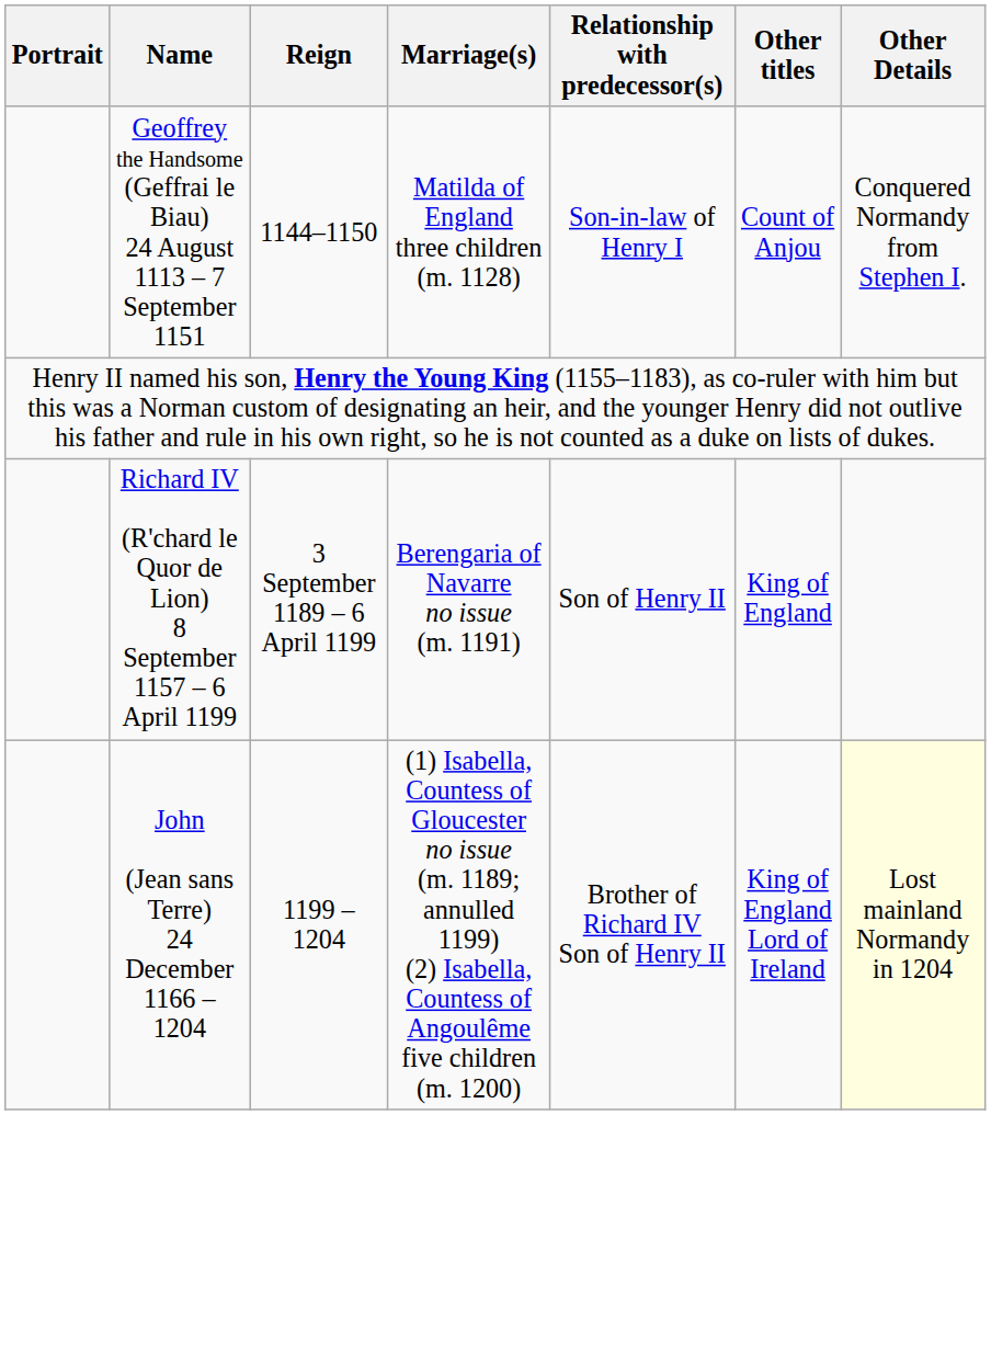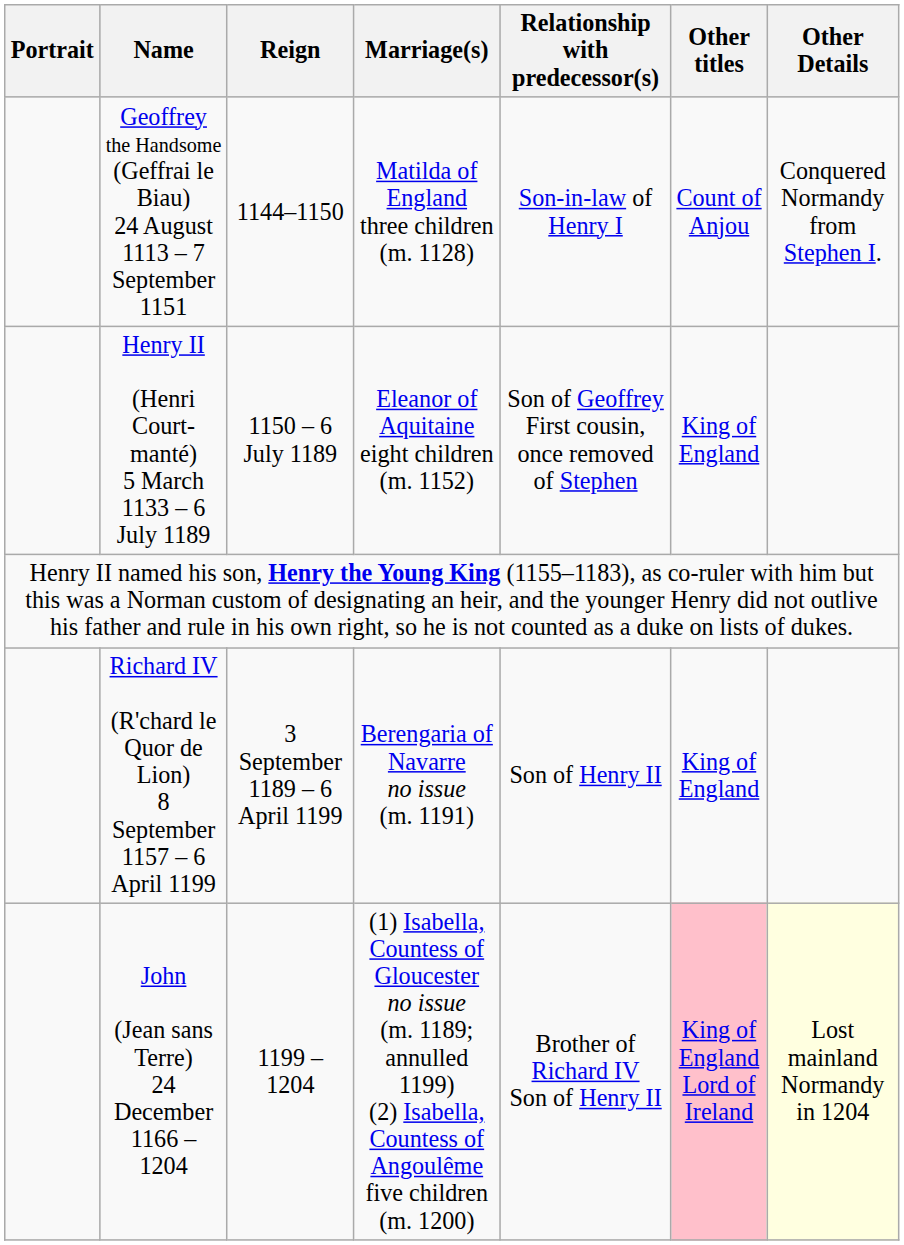 <table class="wikitable" style="width:95%; text-align:center;">
 <tr>
 <th>Portrait</th>
 <th>Name<br></th>
 <th>Reign</th>
 <th>Marriage(s)</th>
 <th>Relationship with predecessor(s)</th>
 <th>Other titles</th>
 <th>Other Details</th>
 </tr>
 <tr>
 <td></td>
 <td><a href='#'>Geoffrey</a><br><small>the Handsome</small><br>(Geffrai le Biau)<br>24 August 1113 – 7 September 1151</td>
 <td>1144–1150</td>
 <td><a href='#'>Matilda of England</a><br>three children<br>(m. 1128)</td>
 <td><a href='#'>Son-in-law</a> of <a href='#'>Henry I</a></td>
 <td><a href='#'>Count of Anjou</a></td>
 <td>Conquered Normandy from <a href='#'>Stephen I</a>.</td>
 </tr>
 <tr>
+<td></td>
+<td><a href='#'>Henry II</a><br><br>(Henri Court-manté)<br>5 March 1133 – 6 July 1189</td>
+<td>1150 – 6 July 1189</td>
+<td><a href='#'>Eleanor of Aquitaine</a><br>eight children<br>(m. 1152)</td>
+<td>Son of <a href='#'>Geoffrey</a><br>First cousin, once removed of <a href='#'>Stephen</a></td>
+<td><a href='#'>King of England</a></td>
+<td></td>
+</tr>
+<tr>
 <td colspan="7">Henry II named his son, <strong><a href='#'>Henry the Young King</a></strong> (1155–1183), as co-ruler with him but this was a Norman custom of designating an heir, and the younger Henry did not outlive his father and rule in his own right, so he is not counted as a duke on lists of dukes.</td>
 </tr>
 <tr>
 <td></td>
 <td><a href='#'>Richard IV</a><br><br>(R'chard le Quor de Lion)<br>8 September 1157 – 6 April 1199</td>
 <td>3 September 1189 – 6 April 1199</td>
 <td><a href='#'>Berengaria of Navarre</a><br><em>no issue</em><br>(m. 1191)</td>
 <td>Son of <a href='#'>Henry II</a></td>
 <td><a href='#'>King of England</a></td>
 <td></td>
 </tr>
 <tr>
 <td></td>
 <td><a href='#'>John</a><br><br>(Jean sans Terre)<br>24 December 1166 – 1204</td>
 <td>1199 – 1204</td>
 <td>(1) <a href='#'>Isabella, Countess of Gloucester</a><br><em>no issue</em><br>(m. 1189; annulled 1199)<br>(2) <a href='#'>Isabella, Countess of Angoulême</a><br>five children<br>(m. 1200)</td>
 <td>Brother of <a href='#'>Richard IV</a><br>Son of <a href='#'>Henry II</a></td>
-<td><a href='#'>King of England</a><br><a href='#'>Lord of Ireland</a></td>
+<td style="background: pink;"><a href='#'>King of England</a><br><a href='#'>Lord of Ireland</a></td>
 <td style="background: lightyellow;">Lost mainland Normandy in 1204</td>
 </tr>
 </table>
